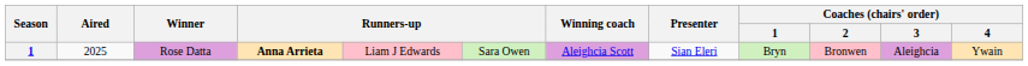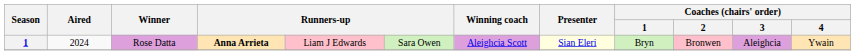 <table class="wikitable" style="text-align:center; font-size:90%; line-height:16px; width:100%">
 <tr>
 <th rowspan="2" scope="col" width="04%">Season</th>
 <th rowspan="2" scope="col" width="06%">Aired</th>
 <th rowspan="2" scope="col" width="08%">Winner</th>
 <th colspan=3 rowspan="2" scope="col" width="24%">Runners-up</th>
 <th rowspan="2" scope="col" width="08%">Winning coach</th>
 <th rowspan="2" scope="col" width="07%">Presenter</th>
 <th colspan="4" scope="col" width="20%">Coaches (chairs' order)</th>
 </tr>
 <tr>
 <th width="5.5%">1</th>
 <th width="5.5%">2</th>
 <th width="5.5%">3</th>
 <th width="5.5%">4</th>
 </tr>
 <tr>
 <th><a href='#'>1</a></th>
-<td>2025</td>
+<td>2024</td>
 <td style="background:#dda0dd">Rose Datta</td>
 <td style="background:#ffe5b4"><strong>Anna Arrieta</strong></td>
 <td style="background:pink">Liam J Edwards</td>
 <td style="background:#d0f0c0">Sara Owen</td>
 <td style="background:#dda0dd"><a href='#'>Aleighcia Scott</a></td>
-<td><a href='#'>Sian Eleri</a></td>
+<td style="background: lightyellow;"><a href='#'>Sian Eleri</a></td>
 <td style="background:#d0f0c0">Bryn</td>
 <td style="background:pink">Bronwen</td>
 <td style="background:#dda0dd">Aleighcia</td>
 <td style="background:#ffe5b4">Ywain</td>
 </tr>
 <tr>
 </tr>
 </table>
